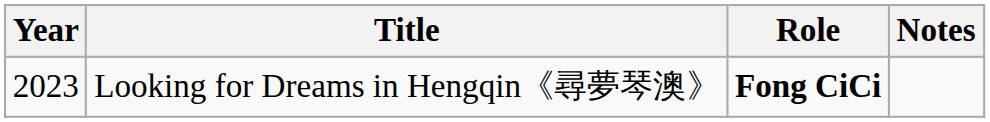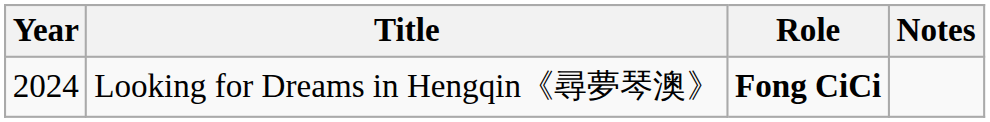 <table class="wikitable">
 <tr>
 <th>Year</th>
 <th>Title</th>
 <th>Role</th>
 <th>Notes</th>
 </tr>
 <tr>
-<td>2023</td>
+<td>2024</td>
 <td>Looking for Dreams in Hengqin《尋夢琴澳》</td>
 <td><strong>Fong CiCi</strong></td>
 <td></td>
 </tr>
 </table>
